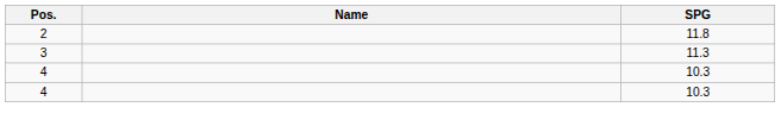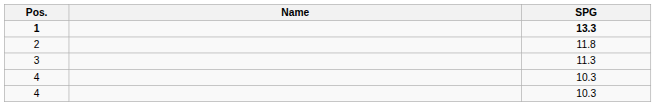 <table class=wikitable width="80%">
 <tr>
 <th width="10%">Pos.</th>
 <th width="70%">Name</th>
 <th width="20%">SPG</th>
+</tr>
+<tr>
+<td align=center><strong>1</strong></td>
+<td><strong></strong></td>
+<td align=center><strong>13.3</strong></td>
 </tr>
 <tr>
 <td align=center>2</td>
 <td></td>
 <td align=center>11.8</td>
 </tr>
 <tr>
 <td align=center>3</td>
 <td></td>
 <td align=center>11.3</td>
 </tr>
 <tr>
 <td align=center>4</td>
 <td></td>
 <td align=center>10.3</td>
 </tr>
 <tr>
 <td align=center>4</td>
 <td></td>
 <td align=center>10.3</td>
 </tr>
 </table>
